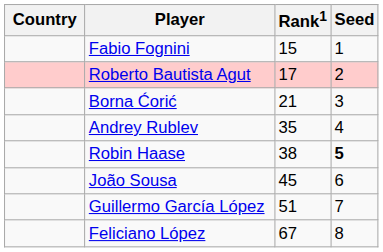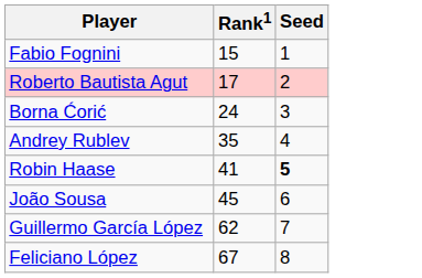 <table class="wikitable" border="1">
 <tr>
-<th width="70">Country</th>
 <th width="175">Player</th>
 <th>Rank<sup>1</sup></th>
 <th>Seed</th>
 </tr>
 <tr>
-<td></td>
 <td><a href='#'>Fabio Fognini</a></td>
 <td>15</td>
 <td>1</td>
 </tr>
 <tr style="background:#fcc;">
-<td></td>
 <td><a href='#'>Roberto Bautista Agut</a></td>
 <td>17</td>
 <td>2</td>
 </tr>
 <tr>
-<td></td>
 <td><a href='#'>Borna Ćorić</a></td>
-<td>21</td>
+<td>24</td>
 <td>3</td>
 </tr>
 <tr>
-<td></td>
 <td><a href='#'>Andrey Rublev</a></td>
 <td>35</td>
 <td>4</td>
 </tr>
 <tr>
-<td></td>
 <td><a href='#'>Robin Haase</a></td>
-<td>38</td>
+<td>41</td>
 <td><strong>5</strong></td>
 </tr>
 <tr>
-<td></td>
 <td><a href='#'>João Sousa</a></td>
 <td>45</td>
 <td>6</td>
 </tr>
 <tr>
-<td></td>
 <td><a href='#'>Guillermo García López</a></td>
-<td>51</td>
+<td>62</td>
 <td>7</td>
 </tr>
 <tr>
-<td></td>
 <td><a href='#'>Feliciano López</a></td>
 <td>67</td>
 <td>8</td>
 </tr>
 </table>
